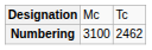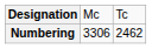 <table class="wikitable">
 <tr>
 <th>Designation</th>
 <td>Mc</td>
 <td>Tc</td>
 </tr>
 <tr>
 <th>Numbering</th>
-<td>3100</td>
+<td>3306</td>
 <td>2462</td>
 </tr>
 </table>
